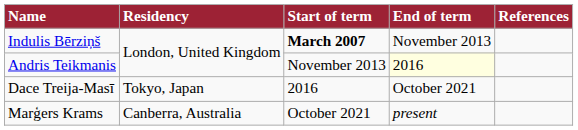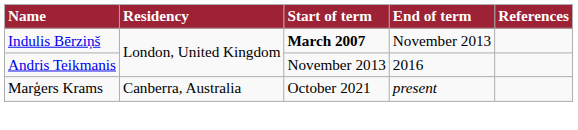 <table border="1" class="wikitable">
 <tr style="background-color:#9D2235;color:white">
 <td><strong>Name</strong></td>
 <td><strong>Residency</strong></td>
 <td><strong>Start of term</strong></td>
 <td><strong>End of term</strong></td>
 <td><strong>References</strong></td>
 </tr>
 <tr>
 <td><a href='#'>Indulis Bērziņš</a></td>
 <td rowspan=2>London, United Kingdom</td>
 <td><strong>March 2007</strong></td>
 <td>November 2013</td>
 <td></td>
 </tr>
 <tr>
 <td><a href='#'>Andris Teikmanis</a></td>
 <td>November 2013</td>
-<td style="background: lightyellow;">2016</td>
-<td></td>
-</tr>
-<tr>
-<td>Dace Treija-Masī</td>
-<td>Tokyo, Japan</td>
 <td>2016</td>
-<td>October 2021</td>
 <td></td>
 </tr>
 <tr>
 <td>Marģers Krams</td>
 <td>Canberra, Australia</td>
 <td>October 2021</td>
 <td><em>present</em></td>
 <td></td>
 </tr>
 </table>
